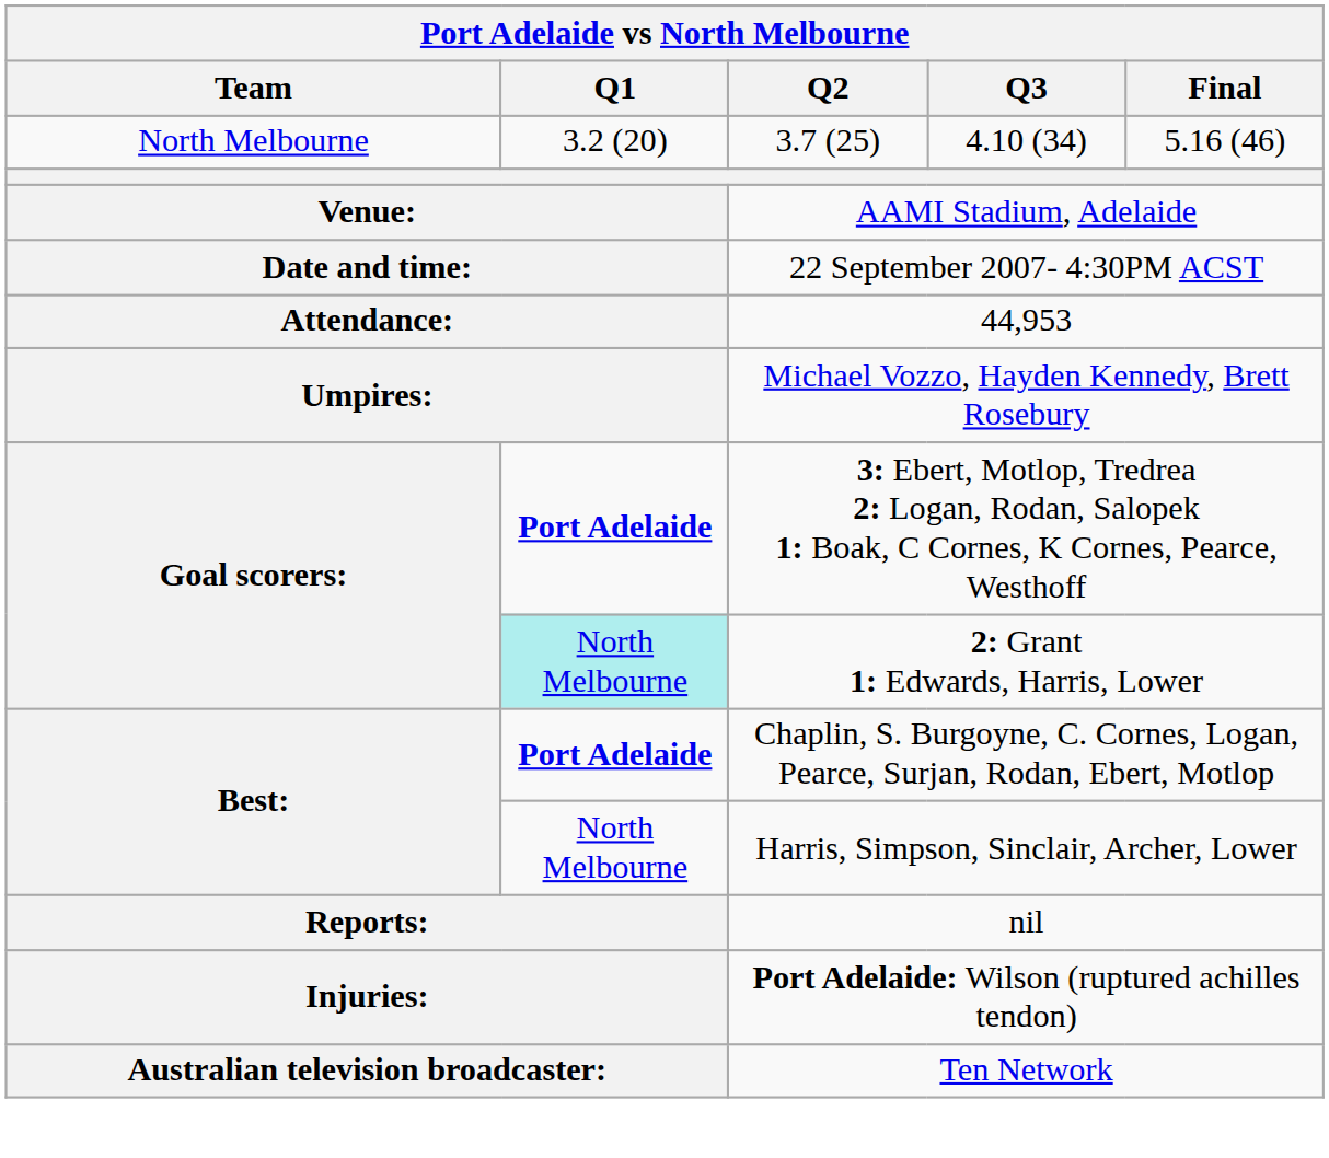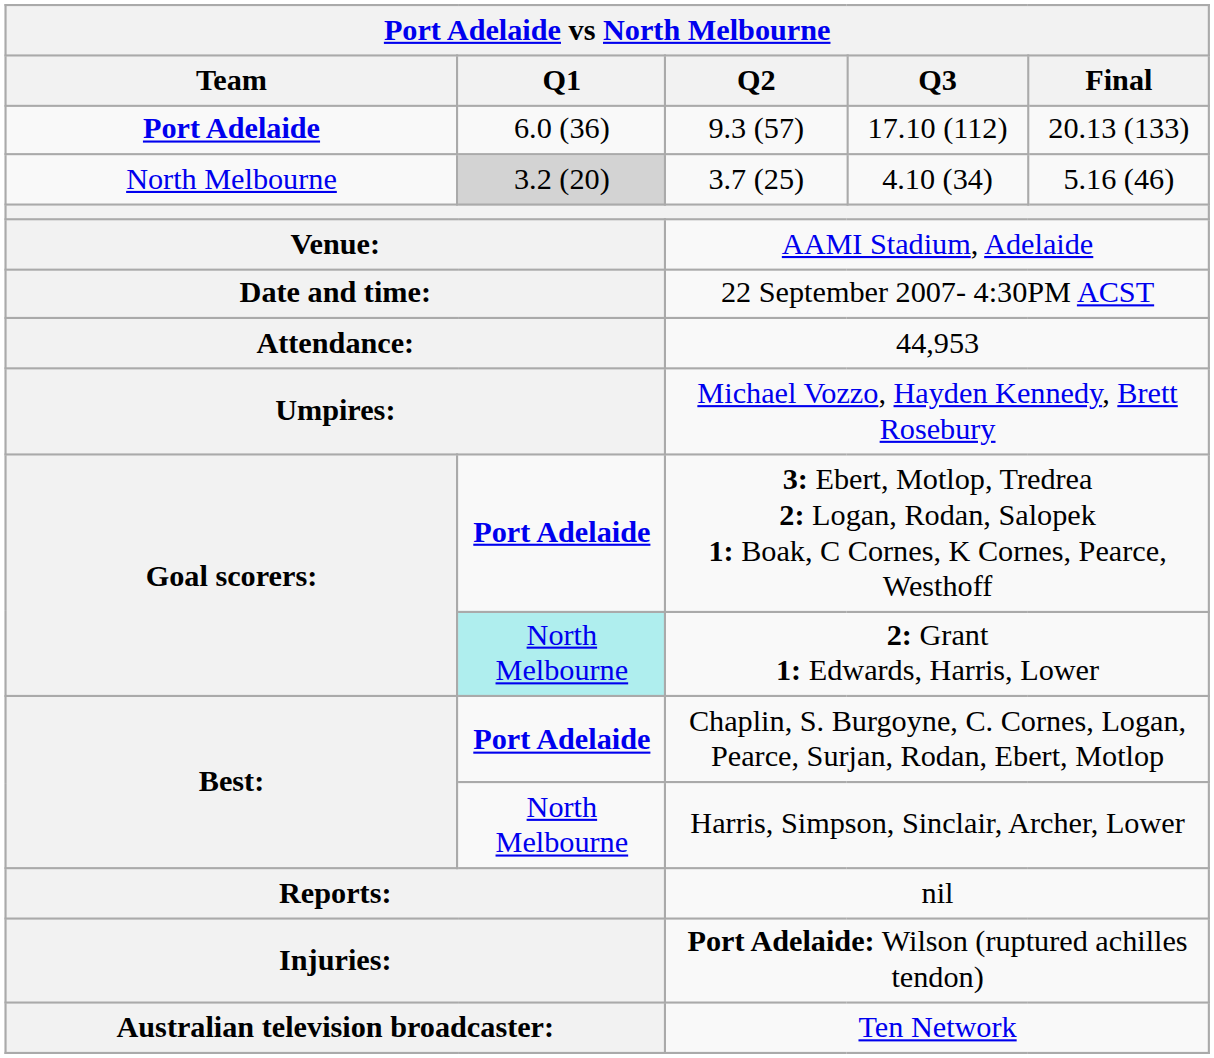 <table class="wikitable" style="margin:1em auto; font-size:90%; text-align:center; width:65%;">
 <tr>
 <th colspan="5"><strong><a href='#'>Port Adelaide</a></strong> vs <a href='#'>North Melbourne</a></th>
 </tr>
 <tr>
 <th width=25%>Team</th>
 <th width=10%>Q1</th>
 <th width=10%>Q2</th>
 <th width=10%>Q3</th>
 <th width=10%>Final</th>
 </tr>
 <tr>
+<td><strong><a href='#'>Port Adelaide</a></strong></td>
+<td>6.0 (36)</td>
+<td>9.3 (57)</td>
+<td>17.10 (112)</td>
+<td>20.13 (133)</td>
+</tr>
+<tr>
 <td><a href='#'>North Melbourne</a></td>
-<td>3.2 (20)</td>
+<td style="background: lightgrey;">3.2 (20)</td>
 <td>3.7 (25)</td>
 <td>4.10 (34)</td>
 <td>5.16 (46)</td>
 </tr>
 <tr>
 <th colspan="5"></th>
 </tr>
 <tr>
 <th colspan="2">Venue:</th>
 <td colspan="3"><a href='#'>AAMI Stadium</a>, <a href='#'>Adelaide</a></td>
 </tr>
 <tr>
 <th colspan="2">Date and time:</th>
 <td colspan="3">22 September 2007- 4:30PM <a href='#'>ACST</a></td>
 </tr>
 <tr>
 <th colspan="2">Attendance:</th>
 <td colspan="3">44,953</td>
 </tr>
 <tr>
 <th colspan="2">Umpires:</th>
 <td colspan="3"><a href='#'>Michael Vozzo</a>, <a href='#'>Hayden Kennedy</a>, <a href='#'>Brett Rosebury</a></td>
 </tr>
 <tr>
 <th rowspan="2">Goal scorers:</th>
 <td><strong><a href='#'>Port Adelaide</a></strong></td>
 <td colspan="3"><strong>3:</strong> Ebert, Motlop, Tredrea <br><strong>2:</strong> Logan, Rodan, Salopek <br><strong>1:</strong> Boak, C Cornes, K Cornes, Pearce, Westhoff</td>
 </tr>
 <tr>
 <td style="background: paleturquoise;"><a href='#'>North Melbourne</a></td>
 <td colspan="3"><strong>2:</strong> Grant <br><strong>1:</strong> Edwards, Harris, Lower</td>
 </tr>
 <tr>
 <th rowspan="2">Best:</th>
 <td><strong><a href='#'>Port Adelaide</a></strong></td>
 <td colspan="3">Chaplin, S. Burgoyne, C. Cornes, Logan, Pearce, Surjan, Rodan, Ebert, Motlop</td>
 </tr>
 <tr>
 <td><a href='#'>North Melbourne</a></td>
 <td colspan="3">Harris, Simpson, Sinclair, Archer, Lower</td>
 </tr>
 <tr>
 <th colspan="2">Reports:</th>
 <td colspan="3">nil</td>
 </tr>
 <tr>
 <th colspan="2">Injuries:</th>
 <td colspan="3"><strong>Port Adelaide:</strong> Wilson (ruptured achilles tendon)</td>
 </tr>
 <tr>
 <th colspan="2">Australian television broadcaster:</th>
 <td colspan="3"><a href='#'>Ten Network</a></td>
 </tr>
 </table>
